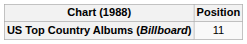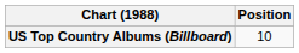 <table class="wikitable plainrowheaders" style="text-align:center">
 <tr>
 <th scope="col">Chart (1988)</th>
 <th scope="col">Position</th>
 </tr>
 <tr>
 <th scope="row">US Top Country Albums (<em>Billboard</em>)</th>
-<td>11</td>
+<td>10</td>
 </tr>
 </table>
